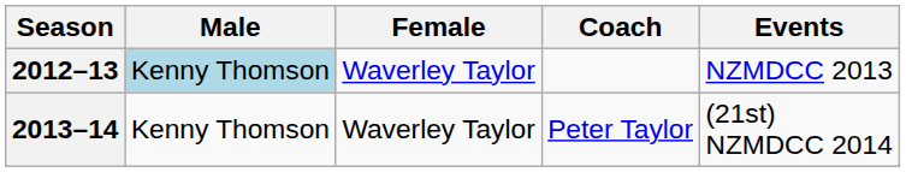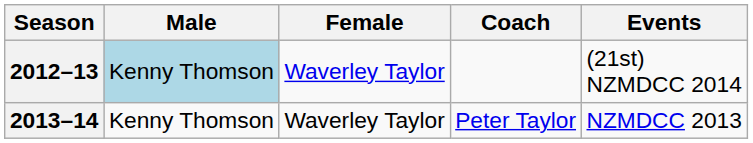 <table class="wikitable">
 <tr>
 <th scope="col">Season</th>
 <th scope="col">Male</th>
 <th scope="col">Female</th>
 <th scope="col">Coach</th>
 <th scope="col">Events</th>
 </tr>
 <tr>
 <th scope="row">2012–13</th>
 <td style="background: lightblue;">Kenny Thomson</td>
 <td><a href='#'>Waverley Taylor</a></td>
 <td></td>
-<td><a href='#'>NZMDCC</a> 2013 </td>
+<td> (21st)<br>NZMDCC 2014 </td>
 </tr>
 <tr>
 <th scope="row">2013–14</th>
 <td>Kenny Thomson</td>
 <td>Waverley Taylor</td>
 <td><a href='#'>Peter Taylor</a></td>
-<td> (21st)<br>NZMDCC 2014 </td>
+<td><a href='#'>NZMDCC</a> 2013 </td>
 </tr>
 </table>
